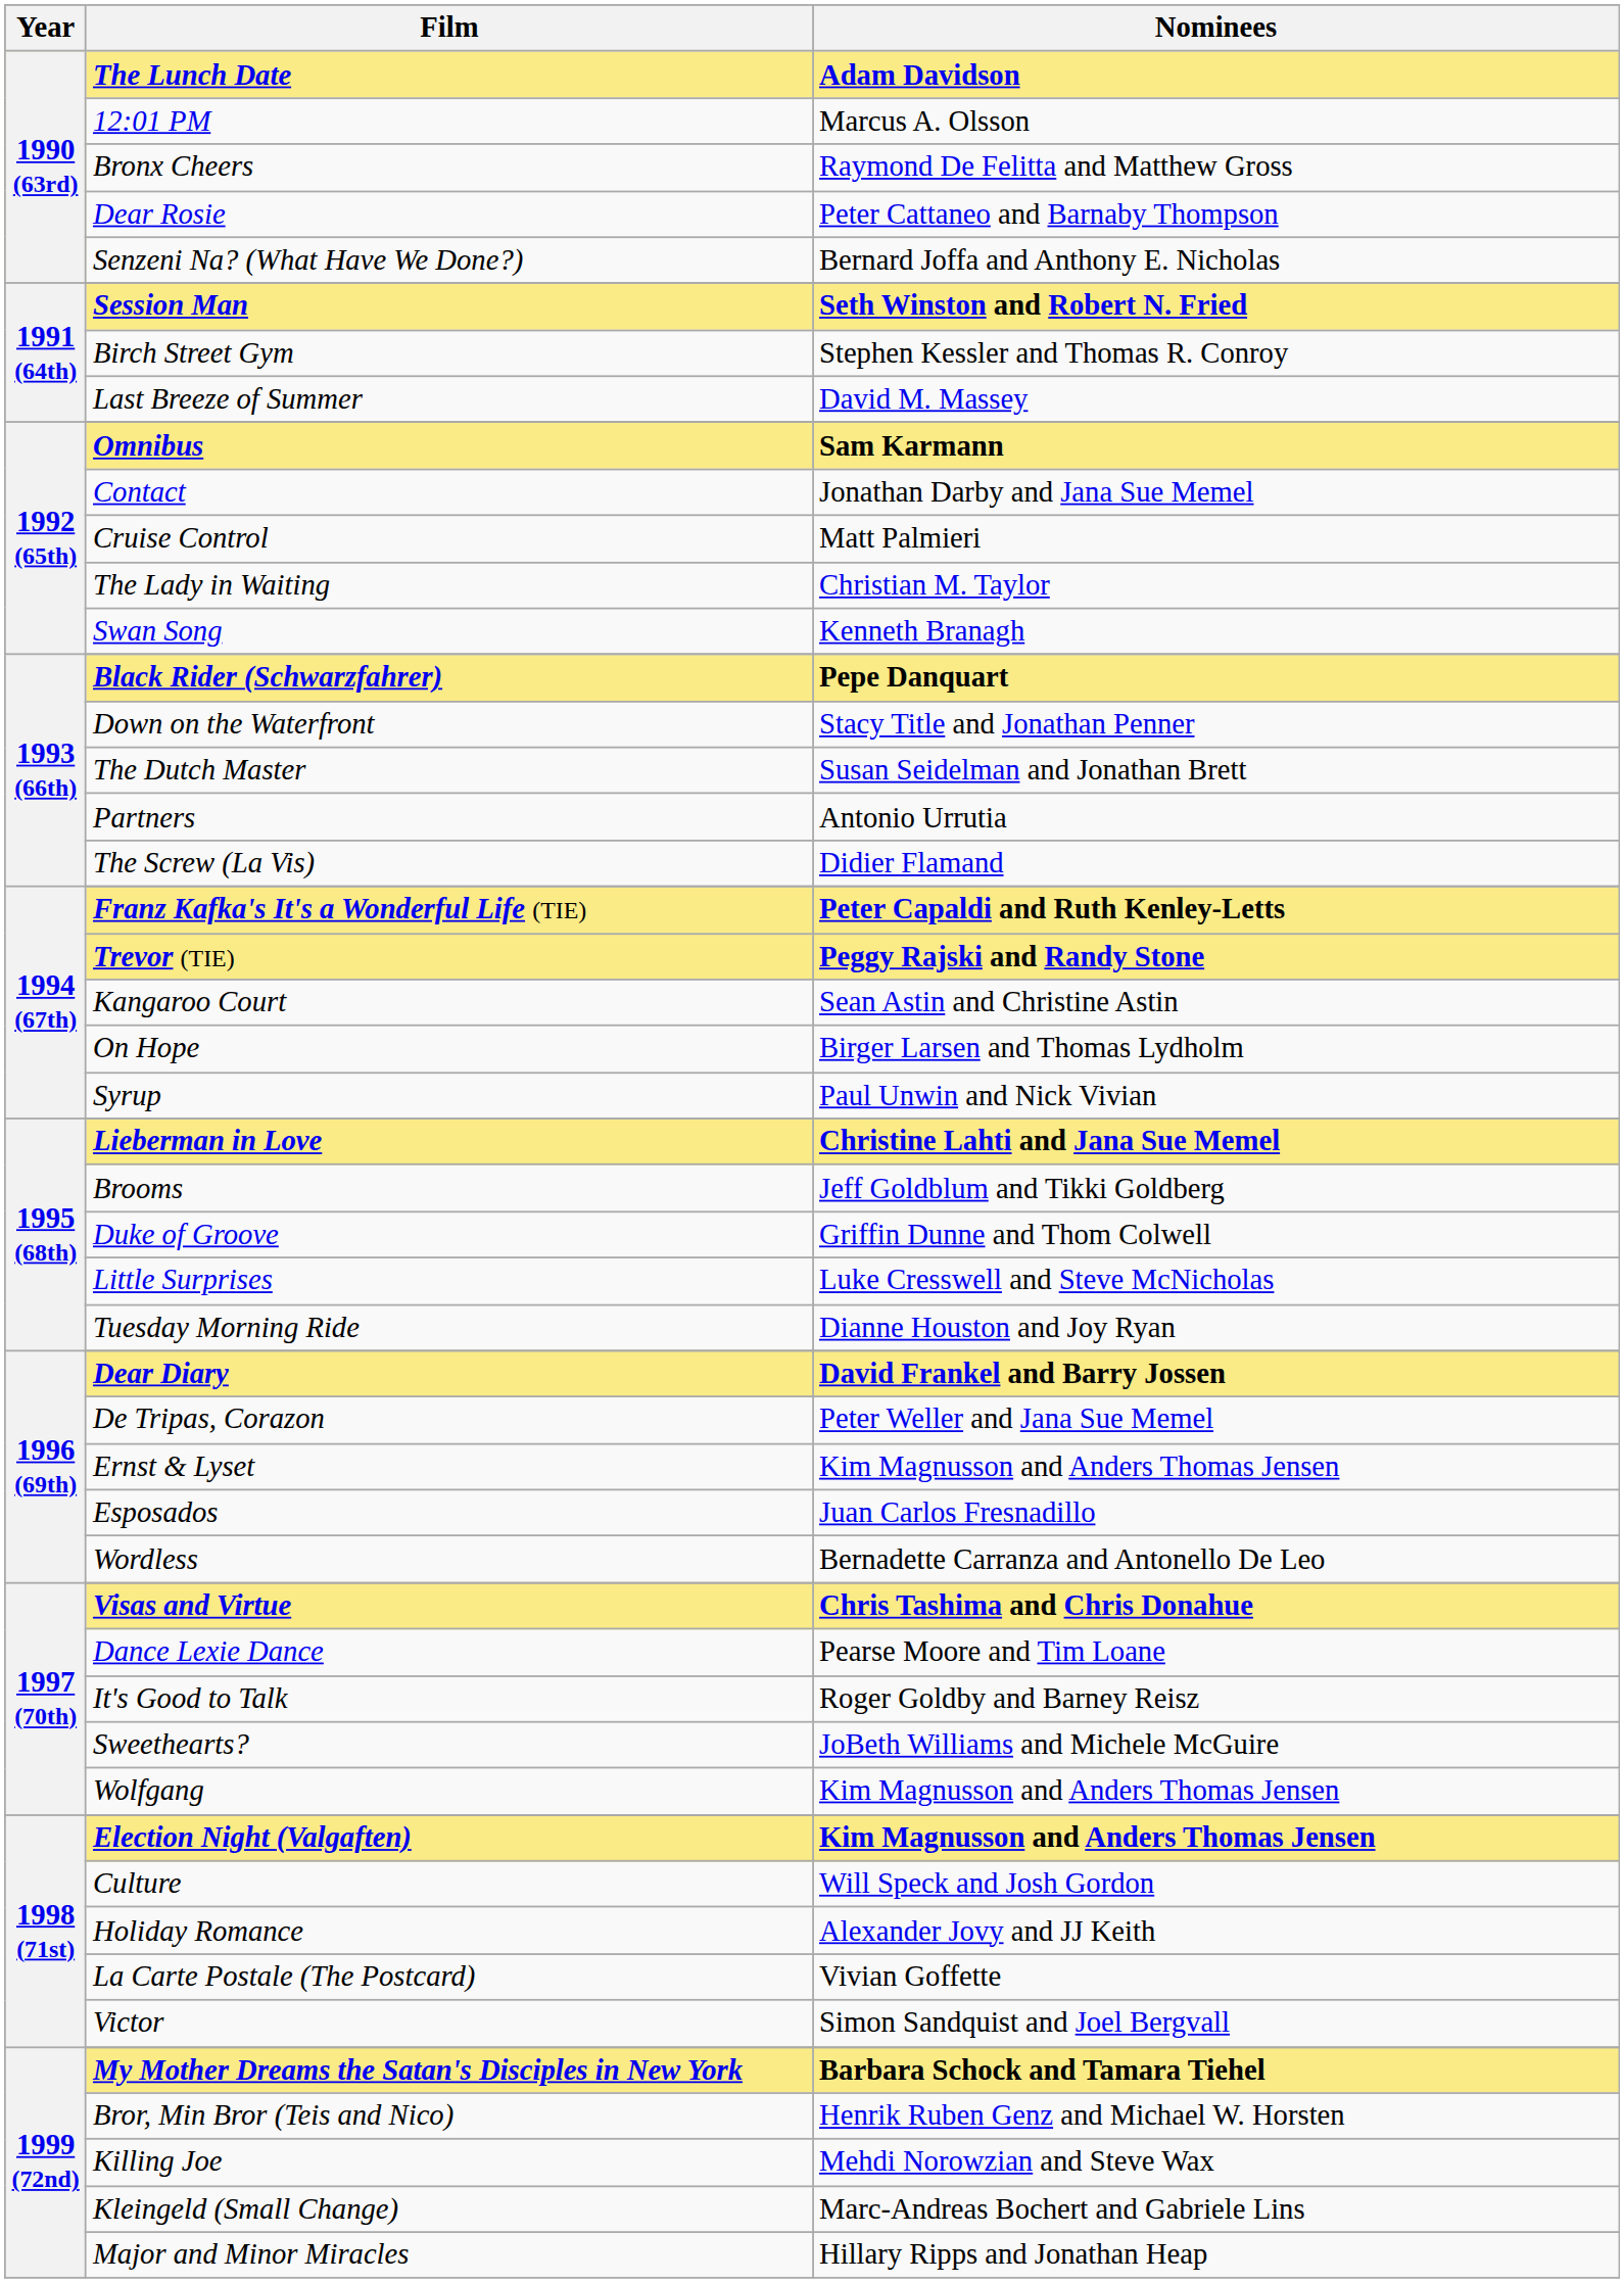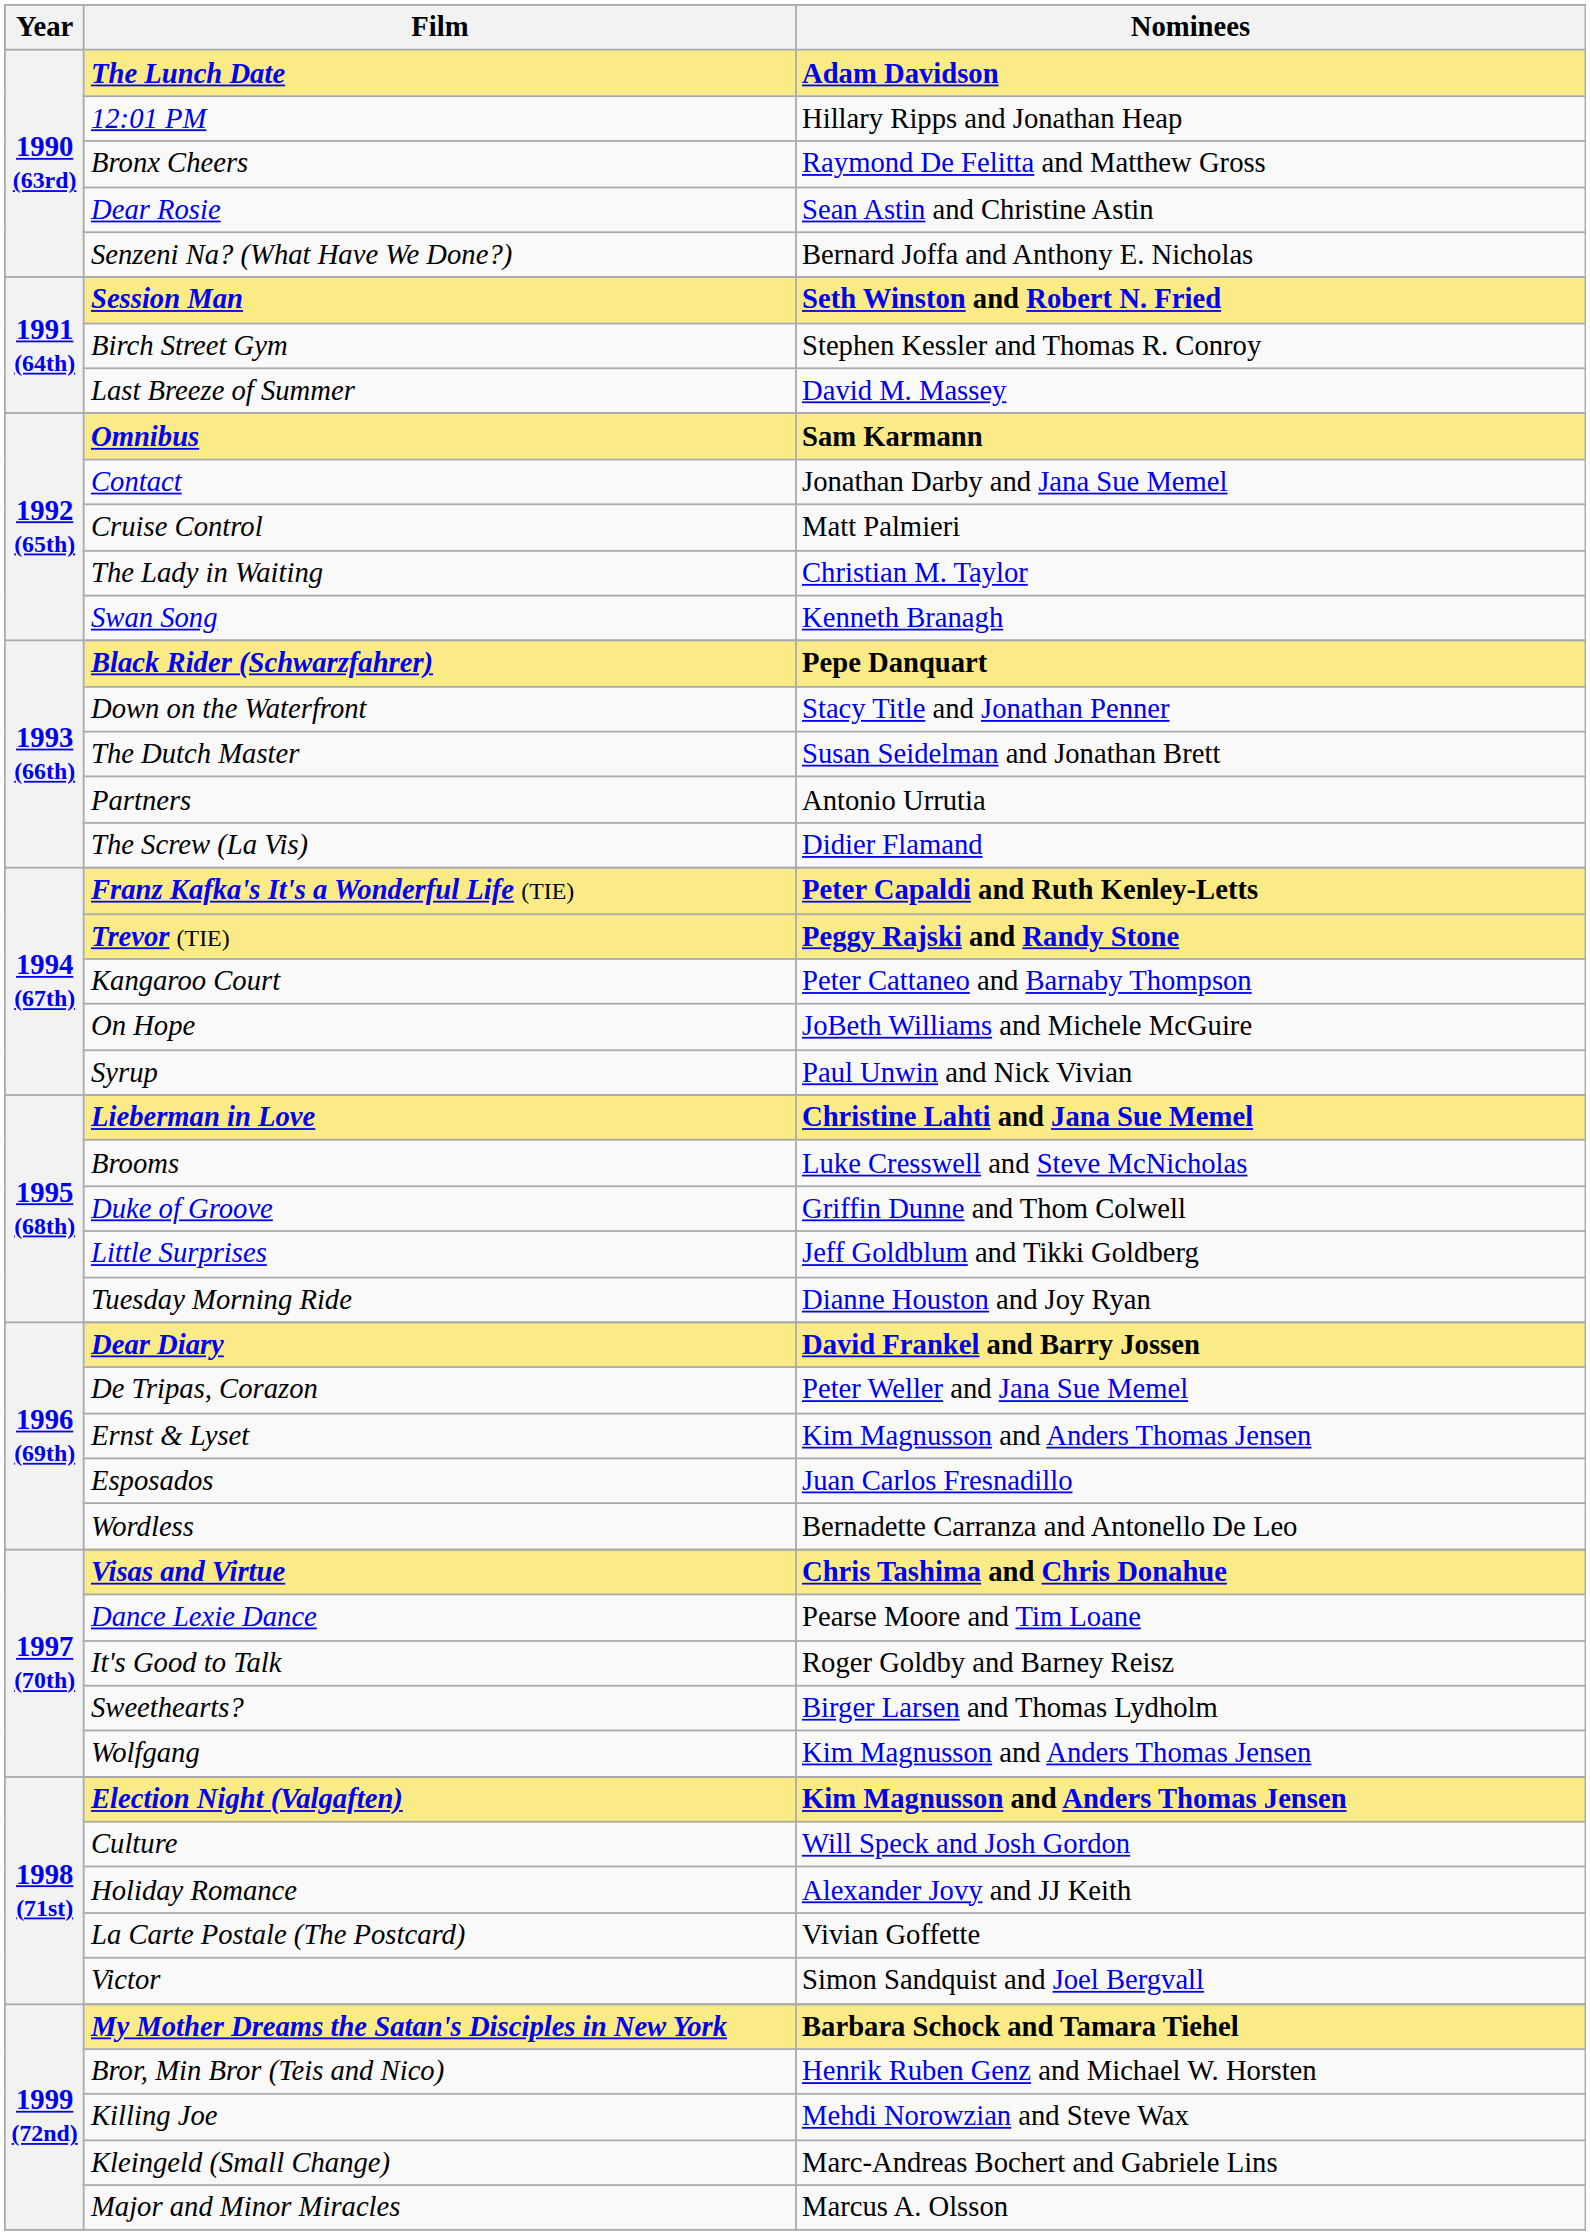 <table class="wikitable" style="width:100%">
 <tr bgcolor="#bebebe">
 <th width="5%">Year</th>
 <th width="45%">Film</th>
 <th width="50%">Nominees</th>
 </tr>
 <tr style="background:#FAEB86">
 <th rowspan="5"><a href='#'>1990</a><br><small><a href='#'>(63rd)</a></small></th>
 <td><strong><em><a href='#'>The Lunch Date</a></em></strong></td>
 <td><strong><a href='#'>Adam Davidson</a></strong></td>
 </tr>
 <tr>
 <td><em><a href='#'>12:01 PM</a></em></td>
-<td>Marcus A. Olsson</td>
+<td>Hillary Ripps and Jonathan Heap</td>
 </tr>
 <tr>
 <td><em>Bronx Cheers</em></td>
 <td><a href='#'>Raymond De Felitta</a> and Matthew Gross</td>
 </tr>
 <tr>
 <td><em><a href='#'>Dear Rosie</a></em></td>
-<td><a href='#'>Peter Cattaneo</a> and <a href='#'>Barnaby Thompson</a></td>
+<td><a href='#'>Sean Astin</a> and Christine Astin</td>
 </tr>
 <tr>
 <td><em>Senzeni Na? (What Have We Done?)</em></td>
 <td>Bernard Joffa and Anthony E. Nicholas</td>
 </tr>
 <tr>
 <th rowspan="4" style="text-align:center"><a href='#'>1991</a><br><small><a href='#'>(64th)</a></small></th>
 </tr>
 <tr style="background:#FAEB86">
 <td><strong><em><a href='#'>Session Man</a></em></strong></td>
 <td><strong><a href='#'>Seth Winston</a> and <a href='#'>Robert N. Fried</a></strong></td>
 </tr>
 <tr>
 <td><em>Birch Street Gym</em></td>
 <td>Stephen Kessler and Thomas R. Conroy</td>
 </tr>
 <tr>
 <td><em>Last Breeze of Summer</em></td>
 <td><a href='#'>David M. Massey</a></td>
 </tr>
 <tr>
 <th rowspan="6" style="text-align:center"><a href='#'>1992</a><br><small><a href='#'>(65th)</a></small></th>
 </tr>
 <tr style="background:#FAEB86">
 <td><strong><em><a href='#'>Omnibus</a></em></strong></td>
 <td><strong>Sam Karmann</strong></td>
 </tr>
 <tr>
 <td><em><a href='#'>Contact</a></em></td>
 <td>Jonathan Darby and <a href='#'>Jana Sue Memel</a></td>
 </tr>
 <tr>
 <td><em>Cruise Control</em></td>
 <td>Matt Palmieri</td>
 </tr>
 <tr>
 <td><em>The Lady in Waiting</em></td>
 <td><a href='#'>Christian M. Taylor</a></td>
 </tr>
 <tr>
 <td><em><a href='#'>Swan Song</a></em></td>
 <td><a href='#'>Kenneth Branagh</a></td>
 </tr>
 <tr>
 <th rowspan="6" style="text-align:center"><a href='#'>1993</a><br><small><a href='#'>(66th)</a></small></th>
 </tr>
 <tr style="background:#FAEB86">
 <td><strong><em><a href='#'>Black Rider (Schwarzfahrer)</a></em></strong></td>
 <td><strong>Pepe Danquart</strong></td>
 </tr>
 <tr>
 <td><em>Down on the Waterfront</em></td>
 <td><a href='#'>Stacy Title</a> and <a href='#'>Jonathan Penner</a></td>
 </tr>
 <tr>
 <td><em>The Dutch Master</em></td>
 <td><a href='#'>Susan Seidelman</a> and Jonathan Brett</td>
 </tr>
 <tr>
 <td><em>Partners</em></td>
 <td>Antonio Urrutia</td>
 </tr>
 <tr>
 <td><em>The Screw (La Vis)</em></td>
 <td><a href='#'>Didier Flamand</a></td>
 </tr>
 <tr>
 <th rowspan="6" style="text-align:center"><a href='#'>1994</a><br><small><a href='#'>(67th)</a></small> <br></th>
 </tr>
 <tr style="background:#FAEB86">
 <td><strong><em><a href='#'>Franz Kafka's It's a Wonderful Life</a></em></strong> <small>(TIE)</small></td>
 <td><strong><a href='#'>Peter Capaldi</a> and Ruth Kenley-Letts</strong></td>
 </tr>
 <tr style="background:#FAEB86">
 <td><strong><em><a href='#'>Trevor</a></em></strong> <small>(TIE)</small></td>
 <td><strong><a href='#'>Peggy Rajski</a> and <a href='#'>Randy Stone</a></strong></td>
 </tr>
 <tr>
 <td><em>Kangaroo Court</em></td>
-<td><a href='#'>Sean Astin</a> and Christine Astin</td>
+<td><a href='#'>Peter Cattaneo</a> and <a href='#'>Barnaby Thompson</a></td>
 </tr>
 <tr>
 <td><em>On Hope</em></td>
-<td><a href='#'>Birger Larsen</a> and Thomas Lydholm</td>
+<td><a href='#'>JoBeth Williams</a> and Michele McGuire</td>
 </tr>
 <tr>
 <td><em>Syrup</em></td>
 <td><a href='#'>Paul Unwin</a> and Nick Vivian</td>
 </tr>
 <tr>
 <th rowspan="6" style="text-align:center"><a href='#'>1995</a><br><small><a href='#'>(68th)</a></small></th>
 </tr>
 <tr style="background:#FAEB86">
 <td><strong><em><a href='#'>Lieberman in Love</a></em></strong></td>
 <td><strong><a href='#'>Christine Lahti</a> and <a href='#'>Jana Sue Memel</a></strong></td>
 </tr>
 <tr>
 <td><em>Brooms</em></td>
-<td><a href='#'>Jeff Goldblum</a> and Tikki Goldberg</td>
+<td><a href='#'>Luke Cresswell</a> and <a href='#'>Steve McNicholas</a></td>
 </tr>
 <tr>
 <td><em><a href='#'>Duke of Groove</a></em></td>
 <td><a href='#'>Griffin Dunne</a> and Thom Colwell</td>
 </tr>
 <tr>
 <td><em><a href='#'>Little Surprises</a></em></td>
-<td><a href='#'>Luke Cresswell</a> and <a href='#'>Steve McNicholas</a></td>
+<td><a href='#'>Jeff Goldblum</a> and Tikki Goldberg</td>
 </tr>
 <tr>
 <td><em>Tuesday Morning Ride</em></td>
 <td><a href='#'>Dianne Houston</a> and Joy Ryan</td>
 </tr>
 <tr>
 <th rowspan="6" style="text-align:center"><a href='#'>1996</a><br><small><a href='#'>(69th)</a></small></th>
 </tr>
 <tr style="background:#FAEB86">
 <td><strong><em><a href='#'>Dear Diary</a></em></strong></td>
 <td><strong><a href='#'>David Frankel</a> and Barry Jossen</strong></td>
 </tr>
 <tr>
 <td><em>De Tripas, Corazon</em></td>
 <td><a href='#'>Peter Weller</a> and <a href='#'>Jana Sue Memel</a></td>
 </tr>
 <tr>
 <td><em>Ernst & Lyset</em></td>
 <td><a href='#'>Kim Magnusson</a> and <a href='#'>Anders Thomas Jensen</a></td>
 </tr>
 <tr>
 <td><em>Esposados</em></td>
 <td><a href='#'>Juan Carlos Fresnadillo</a></td>
 </tr>
 <tr>
 <td><em>Wordless</em></td>
 <td>Bernadette Carranza and Antonello De Leo</td>
 </tr>
 <tr>
 <th rowspan="6" style="text-align:center"><a href='#'>1997</a><br><small><a href='#'>(70th)</a></small></th>
 </tr>
 <tr style="background:#FAEB86">
 <td><strong><em><a href='#'>Visas and Virtue</a></em></strong></td>
 <td><strong><a href='#'>Chris Tashima</a> and <a href='#'>Chris Donahue</a></strong></td>
 </tr>
 <tr>
 <td><em><a href='#'>Dance Lexie Dance</a></em></td>
 <td>Pearse Moore and <a href='#'>Tim Loane</a></td>
 </tr>
 <tr>
 <td><em>It's Good to Talk</em></td>
 <td>Roger Goldby and Barney Reisz</td>
 </tr>
 <tr>
 <td><em>Sweethearts?</em></td>
-<td><a href='#'>JoBeth Williams</a> and Michele McGuire</td>
+<td><a href='#'>Birger Larsen</a> and Thomas Lydholm</td>
 </tr>
 <tr>
 <td><em>Wolfgang</em></td>
 <td><a href='#'>Kim Magnusson</a> and <a href='#'>Anders Thomas Jensen</a></td>
 </tr>
 <tr>
 <th rowspan="6" style="text-align:center"><a href='#'>1998</a><br><small><a href='#'>(71st)</a></small></th>
 </tr>
 <tr style="background:#FAEB86">
 <td><strong><em><a href='#'>Election Night (Valgaften)</a></em></strong></td>
 <td><strong><a href='#'>Kim Magnusson</a> and <a href='#'>Anders Thomas Jensen</a></strong></td>
 </tr>
 <tr>
 <td><em>Culture</em></td>
 <td><a href='#'>Will Speck and Josh Gordon</a></td>
 </tr>
 <tr>
 <td><em>Holiday Romance</em></td>
 <td><a href='#'>Alexander Jovy</a> and JJ Keith</td>
 </tr>
 <tr>
 <td><em>La Carte Postale (The Postcard)</em></td>
 <td>Vivian Goffette</td>
 </tr>
 <tr>
 <td><em>Victor</em></td>
 <td>Simon Sandquist and <a href='#'>Joel Bergvall</a></td>
 </tr>
 <tr>
 <th rowspan="6" style="text-align:center"><a href='#'>1999</a> <small><a href='#'>(72nd)</a></small></th>
 </tr>
 <tr style="background:#FAEB86">
 <td><strong><em><a href='#'>My Mother Dreams the Satan's Disciples in New York</a></em></strong></td>
 <td><strong>Barbara Schock and Tamara Tiehel</strong></td>
 </tr>
 <tr>
 <td><em>Bror, Min Bror (Teis and Nico)</em></td>
 <td><a href='#'>Henrik Ruben Genz</a> and Michael W. Horsten</td>
 </tr>
 <tr>
 <td><em>Killing Joe</em></td>
 <td><a href='#'>Mehdi Norowzian</a> and Steve Wax</td>
 </tr>
 <tr>
 <td><em>Kleingeld (Small Change)</em></td>
 <td>Marc-Andreas Bochert and Gabriele Lins</td>
 </tr>
 <tr>
 <td><em>Major and Minor Miracles</em></td>
-<td>Hillary Ripps and Jonathan Heap</td>
+<td>Marcus A. Olsson</td>
 </tr>
 </table>
